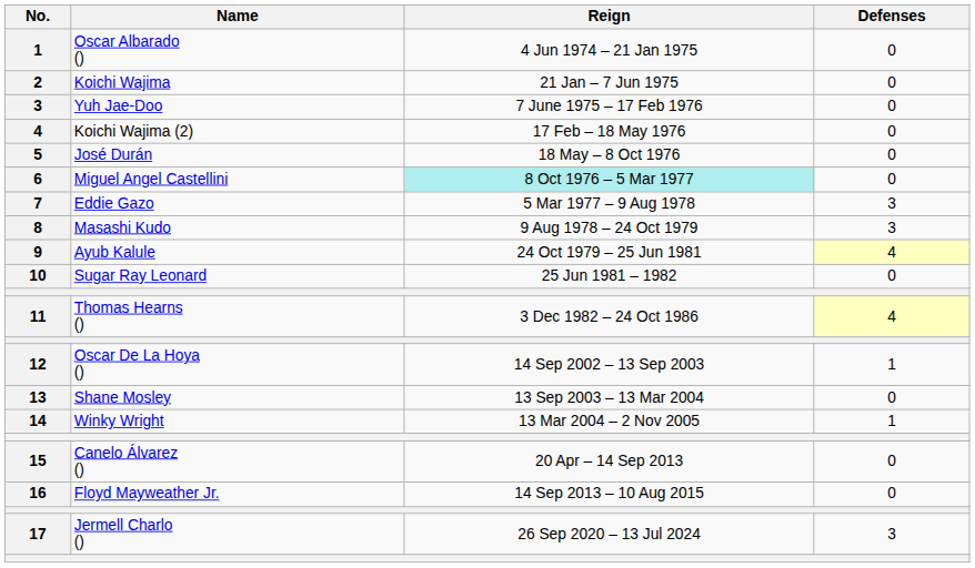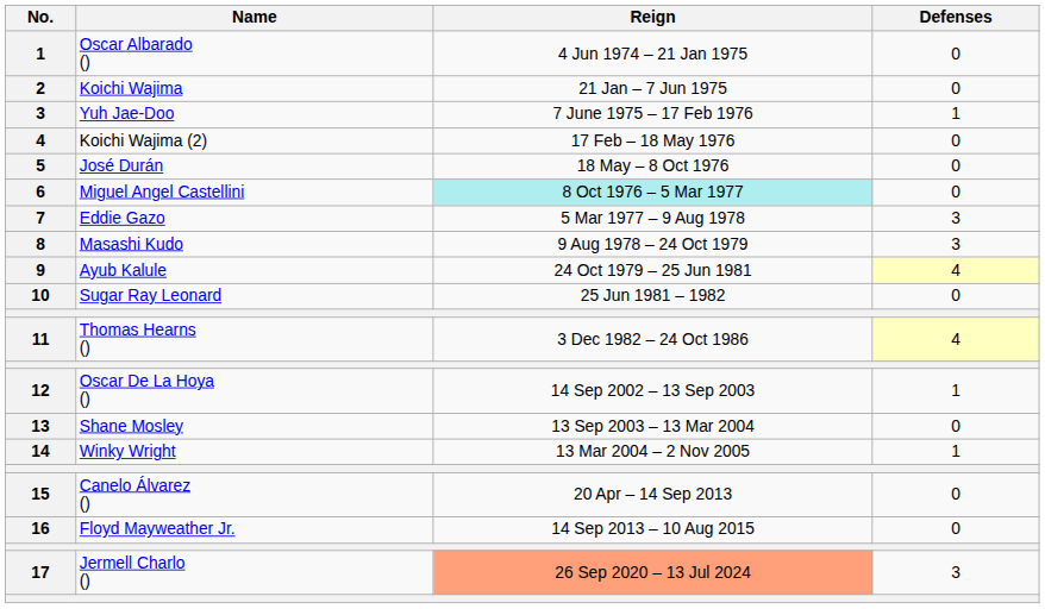 <table class="wikitable sortable" style="width:80%;">
 <tr>
 <th>No.</th>
 <th>Name</th>
 <th>Reign</th>
 <th>Defenses</th>
 </tr>
 <tr align=center>
 <th>1</th>
 <td align=left><a href='#'>Oscar Albarado</a><br>()</td>
 <td>4 Jun 1974 – 21 Jan 1975</td>
 <td>0</td>
 </tr>
 <tr align=center>
 <th>2</th>
 <td align=left><a href='#'>Koichi Wajima</a></td>
 <td>21 Jan – 7 Jun 1975</td>
 <td>0</td>
 </tr>
 <tr align=center>
 <th>3</th>
 <td align=left><a href='#'>Yuh Jae-Doo</a></td>
 <td>7 June 1975 – 17 Feb 1976</td>
-<td>0</td>
+<td>1</td>
 </tr>
 <tr align=center>
 <th>4</th>
 <td align=left>Koichi Wajima (2)</td>
 <td>17 Feb – 18 May 1976</td>
 <td>0</td>
 </tr>
 <tr align=center>
 <th>5</th>
 <td align=left><a href='#'>José Durán</a></td>
 <td>18 May – 8 Oct 1976</td>
 <td>0</td>
 </tr>
 <tr align=center>
 <th>6</th>
 <td align=left><a href='#'>Miguel Angel Castellini</a></td>
 <td style="background: paleturquoise;">8 Oct 1976 – 5 Mar 1977</td>
 <td>0</td>
 </tr>
 <tr align=center>
 <th>7</th>
 <td align=left><a href='#'>Eddie Gazo</a></td>
 <td>5 Mar 1977 – 9 Aug 1978</td>
 <td>3</td>
 </tr>
 <tr align=center>
 <th>8</th>
 <td align=left><a href='#'>Masashi Kudo</a></td>
 <td>9 Aug 1978 – 24 Oct 1979</td>
 <td>3</td>
 </tr>
 <tr align=center>
 <th>9</th>
 <td align=left><a href='#'>Ayub Kalule</a></td>
 <td>24 Oct 1979 – 25 Jun 1981</td>
 <td style="background:#ffffbf;">4</td>
 </tr>
 <tr align=center>
 <th>10</th>
 <td align=left><a href='#'>Sugar Ray Leonard</a></td>
 <td>25 Jun 1981 – 1982</td>
 <td>0</td>
 </tr>
 <tr align=center>
 <th colspan=4></th>
 </tr>
 <tr align=center>
 <th>11</th>
 <td align=left><a href='#'>Thomas Hearns</a><br>()</td>
 <td>3 Dec 1982 – 24 Oct 1986</td>
 <td style="background:#ffffbf;">4</td>
 </tr>
 <tr align=center>
 <th colspan=4></th>
 </tr>
 <tr align=center>
 <th>12</th>
 <td align=left><a href='#'>Oscar De La Hoya</a><br>()</td>
 <td>14 Sep 2002 – 13 Sep 2003</td>
 <td>1</td>
 </tr>
 <tr align=center>
 <th>13</th>
 <td align=left><a href='#'>Shane Mosley</a></td>
 <td>13 Sep 2003 – 13 Mar 2004</td>
 <td>0</td>
 </tr>
 <tr align=center>
 <th>14</th>
 <td align=left><a href='#'>Winky Wright</a></td>
 <td>13 Mar 2004 – 2 Nov 2005</td>
 <td>1</td>
 </tr>
 <tr align=center>
 <th colspan=4></th>
 </tr>
 <tr align=center>
 <th>15</th>
 <td align=left><a href='#'>Canelo Álvarez</a><br>()</td>
 <td>20 Apr – 14 Sep 2013</td>
 <td>0</td>
 </tr>
 <tr align=center>
 <th>16</th>
 <td align=left><a href='#'>Floyd Mayweather Jr.</a></td>
 <td>14 Sep 2013 – 10 Aug 2015</td>
 <td>0</td>
 </tr>
 <tr align=center>
 <th colspan=4></th>
 </tr>
 <tr align=center>
 <th>17</th>
 <td align=left><a href='#'>Jermell Charlo</a><br>()</td>
-<td>26 Sep 2020 – 13 Jul 2024</td>
+<td style="background: lightsalmon;">26 Sep 2020 – 13 Jul 2024</td>
 <td>3</td>
 </tr>
 <tr align=center>
 <th colspan=4></th>
 </tr>
 </table>
